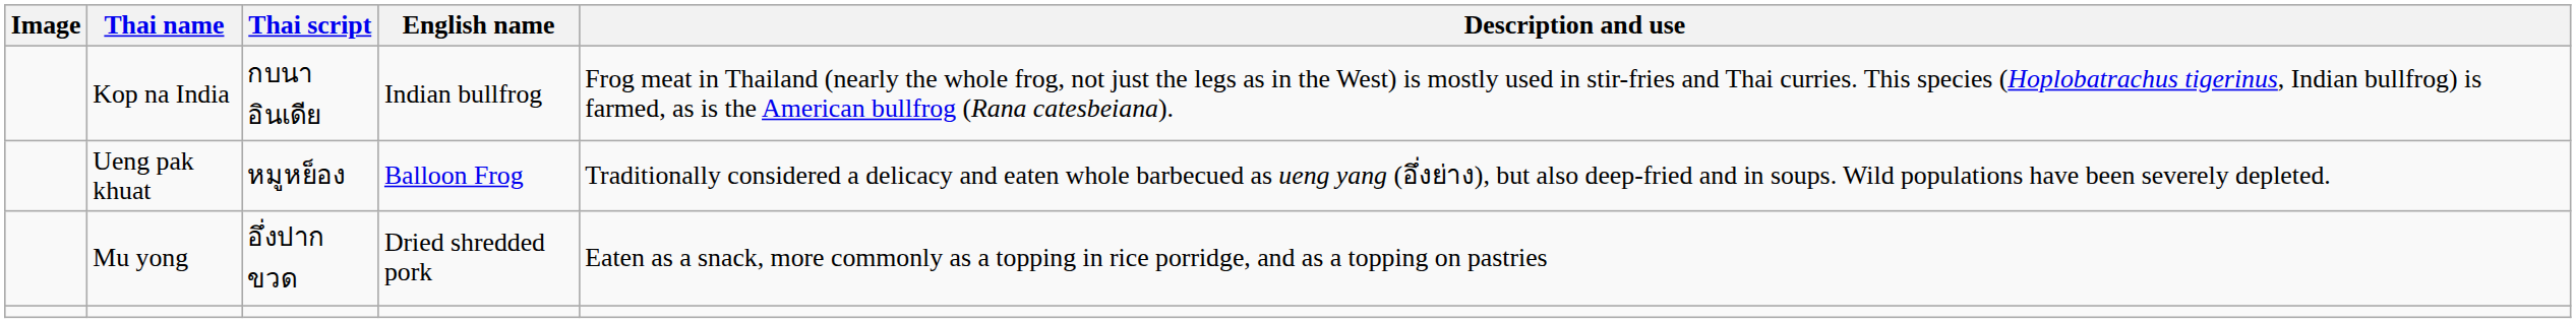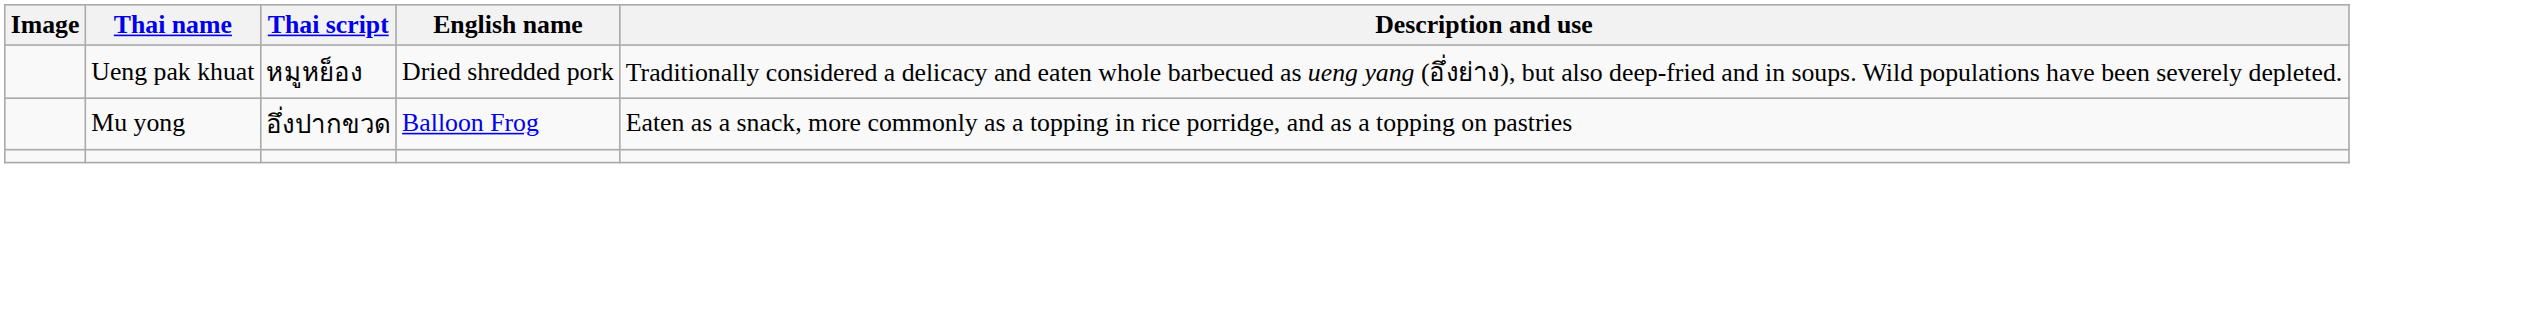 <table class="wikitable sortable">
 <tr>
 <th>Image</th>
 <th><a href='#'>Thai name</a></th>
 <th><a href='#'>Thai script</a></th>
 <th>English name</th>
 <th>Description and use</th>
 </tr>
 <tr>
 <td></td>
-<td>Kop na India</td>
-<td>กบนาอินเดีย</td>
-<td>Indian bullfrog</td>
-<td>Frog meat in Thailand (nearly the whole frog, not just the legs as in the West) is mostly used in stir-fries and Thai curries. This species (<em><a href='#'>Hoplobatrachus tigerinus</a></em>, Indian bullfrog) is farmed, as is the <a href='#'>American bullfrog</a> (<em>Rana catesbeiana</em>).</td>
-</tr>
-<tr>
-<td></td>
 <td>Ueng pak khuat</td>
 <td>หมูหย็อง</td>
-<td><a href='#'>Balloon Frog</a></td>
+<td>Dried shredded pork</td>
 <td>Traditionally considered a delicacy and eaten whole barbecued as <em>ueng yang</em> (อึ่งย่าง), but also deep-fried and in soups. Wild populations have been severely depleted.</td>
 </tr>
 <tr>
 <td></td>
 <td>Mu yong</td>
 <td>อึ่งปากขวด</td>
-<td>Dried shredded pork</td>
+<td><a href='#'>Balloon Frog</a></td>
 <td>Eaten as a snack, more commonly as a topping in rice porridge, and as a topping on pastries</td>
 </tr>
 <tr>
 <td></td>
 <td></td>
 <td></td>
 <td></td>
 <td></td>
 </tr>
 </table>
